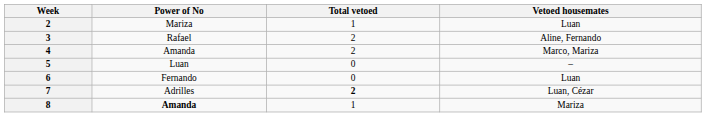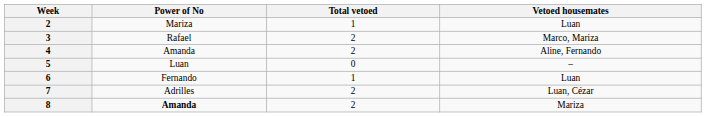 <table class="wikitable" style="width:80%; text-align:center; font-size:85%; line-height:13px;">
 <tr>
 <th>Week</th>
 <th>Power of No</th>
 <th>Total vetoed</th>
 <th>Vetoed housemates</th>
 </tr>
 <tr>
 <th>2</th>
 <td>Mariza</td>
 <td>1</td>
 <td>Luan</td>
 </tr>
 <tr>
 <th>3</th>
 <td>Rafael</td>
 <td>2</td>
-<td>Aline, Fernando</td>
+<td>Marco, Mariza</td>
 </tr>
 <tr>
 <th>4</th>
 <td>Amanda</td>
 <td>2</td>
-<td>Marco, Mariza</td>
+<td>Aline, Fernando</td>
 </tr>
 <tr>
 <th>5</th>
 <td>Luan</td>
 <td>0</td>
 <td>–</td>
 </tr>
 <tr>
 <th>6</th>
 <td>Fernando</td>
-<td>0</td>
+<td>1</td>
 <td>Luan</td>
 </tr>
 <tr>
 <th>7</th>
 <td>Adrilles</td>
-<td><strong>2</strong></td>
+<td>2</td>
 <td>Luan, Cézar</td>
 </tr>
 <tr>
 <th>8</th>
 <td><strong>Amanda</strong></td>
-<td>1</td>
+<td>2</td>
 <td>Mariza</td>
 </tr>
 </table>
